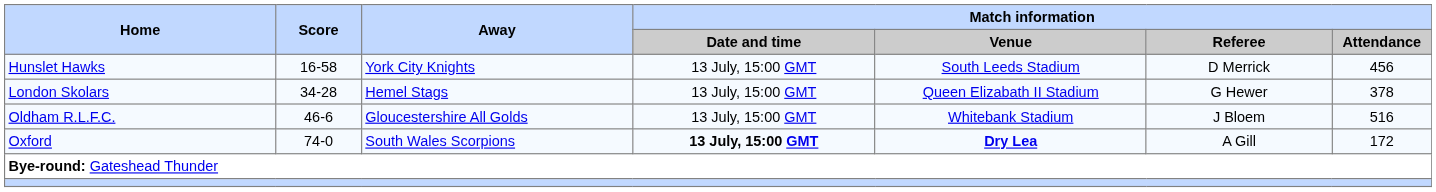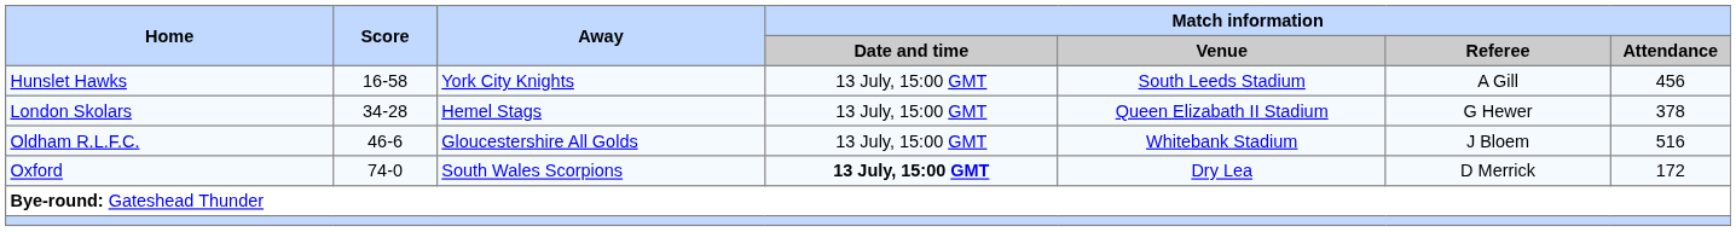 <table border=1 style="border-collapse:collapse; font-size:80%; text-align:center;" cellpadding=3 cellspacing=0 width=100%>
 <tr bgcolor=#C1D8FF>
 <th rowspan=2 width=19%>Home</th>
 <th rowspan=2 width=6%>Score</th>
 <th rowspan=2 width=19%>Away</th>
 <th colspan=6>Match information</th>
 </tr>
 <tr bgcolor=#CCCCCC>
 <th width=17%>Date and time</th>
 <th width=19%>Venue</th>
 <th width=13%>Referee</th>
 <th width=7%>Attendance</th>
 </tr>
 <tr bgcolor=#F5FAFF>
 <td align=left> <a href='#'>Hunslet Hawks</a></td>
 <td>16-58</td>
 <td align=left> <a href='#'>York City Knights</a></td>
 <td>13 July, 15:00 <a href='#'>GMT</a></td>
 <td><a href='#'>South Leeds Stadium</a></td>
-<td>D Merrick</td>
+<td>A Gill</td>
 <td>456</td>
 </tr>
 <tr bgcolor=#F5FAFF>
 <td align=left> <a href='#'>London Skolars</a></td>
 <td>34-28</td>
 <td align=left> <a href='#'>Hemel Stags</a></td>
 <td>13 July, 15:00 <a href='#'>GMT</a></td>
 <td><a href='#'>Queen Elizabath II Stadium</a></td>
 <td>G Hewer</td>
 <td>378</td>
 </tr>
 <tr bgcolor=#F5FAFF>
 <td align=left> <a href='#'>Oldham R.L.F.C.</a></td>
 <td>46-6</td>
 <td align=left> <a href='#'>Gloucestershire All Golds</a></td>
 <td>13 July, 15:00 <a href='#'>GMT</a></td>
 <td><a href='#'>Whitebank Stadium</a></td>
 <td>J Bloem</td>
 <td>516</td>
 </tr>
 <tr bgcolor=#F5FAFF>
 <td align=left> <a href='#'>Oxford</a></td>
 <td>74-0</td>
 <td align=left> <a href='#'>South Wales Scorpions</a></td>
 <td><strong>13 July, 15:00 <a href='#'>GMT</a></strong></td>
-<td><strong><a href='#'>Dry Lea</a></strong></td>
-<td>A Gill</td>
+<td><a href='#'>Dry Lea</a></td>
+<td>D Merrick</td>
 <td>172</td>
 </tr>
 <tr>
 <td colspan="7" align="left"><strong>Bye-round:</strong>  <a href='#'>Gateshead Thunder</a></td>
 </tr>
 <tr bgcolor=#C1D8FF>
 <th colspan=12></th>
 </tr>
 </table>
